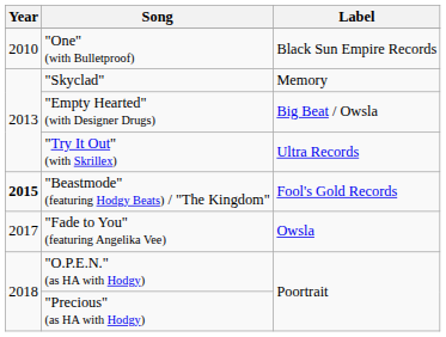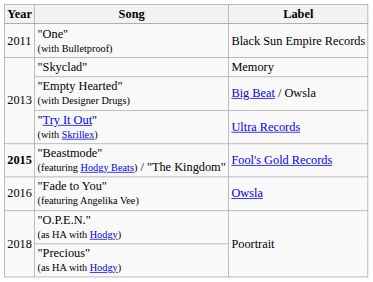 <table class="wikitable plainrowheaders">
 <tr>
 <th>Year</th>
 <th>Song</th>
 <th>Label</th>
 </tr>
 <tr>
 </tr>
 <tr>
-<td>2010</td>
+<td>2011</td>
 <td>"One" <br><small>(with Bulletproof)</small></td>
 <td>Black Sun Empire Records</td>
 </tr>
 <tr>
 <td rowspan="3">2013</td>
 <td>"Skyclad"</td>
 <td>Memory</td>
 </tr>
 <tr>
 <td>"Empty Hearted" <br><small>(with Designer Drugs)</small></td>
 <td><a href='#'>Big Beat</a> / Owsla</td>
 </tr>
 <tr>
 <td>"<a href='#'>Try It Out</a>" <br><small>(with <a href='#'>Skrillex</a>)</small></td>
 <td><a href='#'>Ultra Records</a></td>
 </tr>
 <tr>
 <td><strong>2015</strong></td>
 <td>"Beastmode" <br><small>(featuring <a href='#'>Hodgy Beats</a>)</small> / "The Kingdom"</td>
 <td><a href='#'>Fool's Gold Records</a></td>
 </tr>
 <tr>
-<td>2017</td>
+<td>2016</td>
 <td>"Fade to You" <br><small>(featuring Angelika Vee)</small></td>
 <td><a href='#'>Owsla</a></td>
 </tr>
 <tr>
 <td rowspan="2">2018</td>
 <td>"O.P.E.N." <br><small>(as HA with <a href='#'>Hodgy</a>)</small></td>
 <td rowspan="2">Poortrait</td>
 </tr>
 <tr>
 <td>"Precious" <br><small>(as HA with <a href='#'>Hodgy</a>)</small></td>
 </tr>
 </table>
